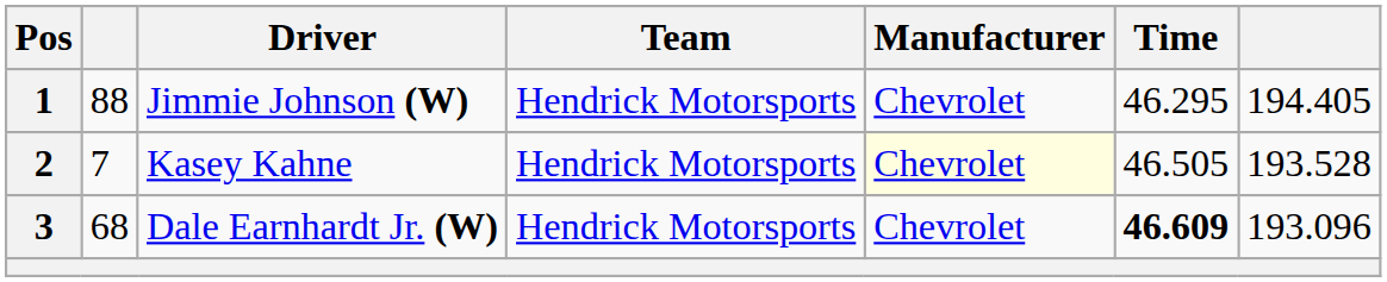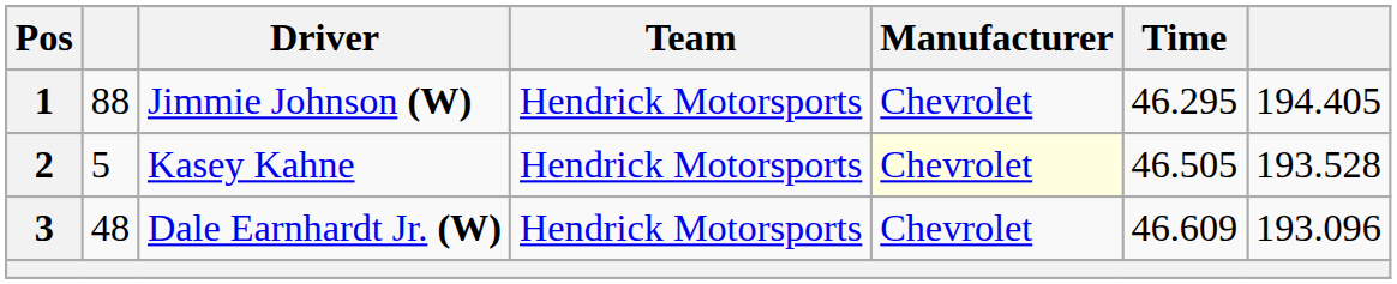 <table class="wikitable" style="font-size:95%">
 <tr>
 <th>Pos</th>
 <th></th>
 <th>Driver</th>
 <th>Team</th>
 <th>Manufacturer</th>
 <th>Time</th>
 <th></th>
 </tr>
 <tr>
 <th>1</th>
 <td>88</td>
 <td><a href='#'>Jimmie Johnson</a> <strong>(W)</strong></td>
 <td><a href='#'>Hendrick Motorsports</a></td>
 <td><a href='#'>Chevrolet</a></td>
 <td>46.295</td>
 <td>194.405</td>
 </tr>
 <tr>
 <th>2</th>
-<td>7</td>
+<td>5</td>
 <td><a href='#'>Kasey Kahne</a></td>
 <td><a href='#'>Hendrick Motorsports</a></td>
 <td style="background: lightyellow;"><a href='#'>Chevrolet</a></td>
 <td>46.505</td>
 <td>193.528</td>
 </tr>
 <tr>
 <th>3</th>
-<td>68</td>
+<td>48</td>
 <td><a href='#'>Dale Earnhardt Jr.</a> <strong>(W)</strong></td>
 <td><a href='#'>Hendrick Motorsports</a></td>
 <td><a href='#'>Chevrolet</a></td>
-<td><strong>46.609</strong></td>
+<td>46.609</td>
 <td>193.096</td>
 </tr>
 <tr>
 <th colspan="7"></th>
 </tr>
 </table>
